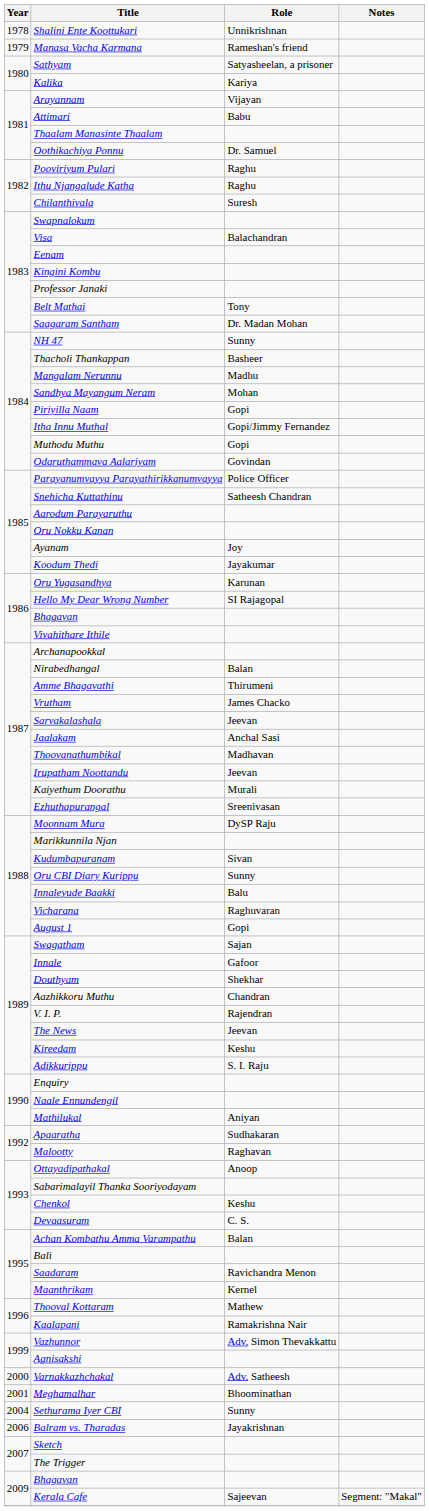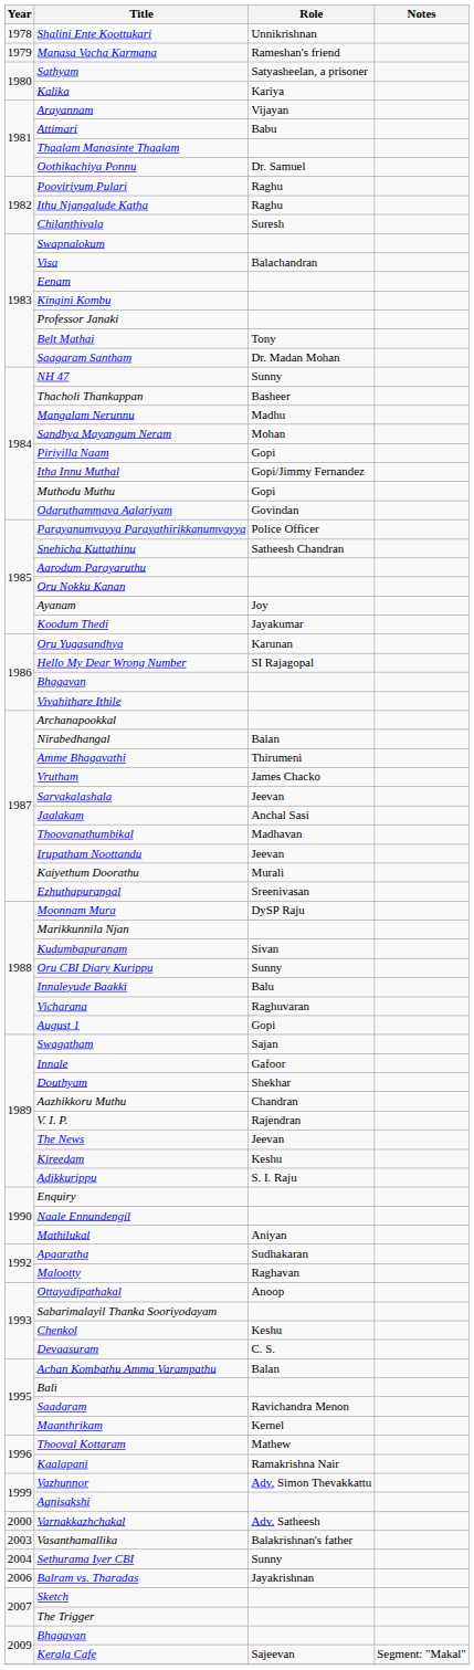 <table class="wikitable sortable">
 <tr>
 <th>Year</th>
 <th>Title</th>
 <th>Role</th>
 <th class="unsortable">Notes</th>
 </tr>
 <tr>
 <td>1978</td>
 <td><em><a href='#'>Shalini Ente Koottukari</a></em></td>
 <td>Unnikrishnan</td>
 <td></td>
 </tr>
 <tr>
 <td>1979</td>
 <td><em><a href='#'>Manasa Vacha Karmana</a></em></td>
 <td>Rameshan's friend</td>
 <td></td>
 </tr>
 <tr>
 <td rowspan=2>1980</td>
 <td><em><a href='#'>Sathyam</a></em></td>
 <td>Satyasheelan, a prisoner</td>
 <td></td>
 </tr>
 <tr>
 <td><em><a href='#'>Kalika</a></em></td>
 <td>Kariya</td>
 <td></td>
 </tr>
 <tr>
 <td rowspan=4>1981</td>
 <td><em><a href='#'>Arayannam</a></em></td>
 <td>Vijayan</td>
 <td></td>
 </tr>
 <tr>
 <td><em><a href='#'>Attimari</a></em></td>
 <td>Babu</td>
 <td></td>
 </tr>
 <tr>
 <td><em><a href='#'>Thaalam Manasinte Thaalam</a></em></td>
 <td></td>
 <td></td>
 </tr>
 <tr>
 <td><em><a href='#'>Oothikachiya Ponnu</a></em></td>
 <td>Dr. Samuel</td>
 <td></td>
 </tr>
 <tr>
 <td rowspan=3>1982</td>
 <td><em><a href='#'>Pooviriyum Pulari</a></em></td>
 <td>Raghu</td>
 <td></td>
 </tr>
 <tr>
 <td><em><a href='#'>Ithu Njangalude Katha</a></em></td>
 <td>Raghu</td>
 <td></td>
 </tr>
 <tr>
 <td><em><a href='#'>Chilanthivala</a></em></td>
 <td>Suresh</td>
 <td></td>
 </tr>
 <tr>
 <td rowspan=7>1983</td>
 <td><em><a href='#'>Swapnalokum</a></em></td>
 <td></td>
 <td></td>
 </tr>
 <tr>
 <td><em><a href='#'>Visa</a></em></td>
 <td>Balachandran</td>
 <td></td>
 </tr>
 <tr>
 <td><em><a href='#'>Eenam</a></em></td>
 <td></td>
 <td></td>
 </tr>
 <tr>
 <td><em><a href='#'>Kingini Kombu</a></em></td>
 <td></td>
 <td></td>
 </tr>
 <tr>
 <td><em>Professor Janaki</em></td>
 <td></td>
 <td></td>
 </tr>
 <tr>
 <td><em><a href='#'>Belt Mathai</a></em></td>
 <td>Tony</td>
 <td></td>
 </tr>
 <tr>
 <td><em><a href='#'>Saagaram Santham</a></em></td>
 <td>Dr. Madan Mohan</td>
 <td></td>
 </tr>
 <tr>
 <td rowspan=8>1984</td>
 <td><em><a href='#'>NH 47</a></em></td>
 <td>Sunny</td>
 <td></td>
 </tr>
 <tr>
 <td><em>Thacholi Thankappan</em></td>
 <td>Basheer</td>
 <td></td>
 </tr>
 <tr>
 <td><em><a href='#'>Mangalam Nerunnu</a></em></td>
 <td>Madhu</td>
 <td></td>
 </tr>
 <tr>
 <td><em><a href='#'>Sandhya Mayangum Neram</a></em></td>
 <td>Mohan</td>
 <td></td>
 </tr>
 <tr>
 <td><em><a href='#'>Piriyilla Naam</a></em></td>
 <td>Gopi</td>
 <td></td>
 </tr>
 <tr>
 <td><em><a href='#'>Itha Innu Muthal</a></em></td>
 <td>Gopi/Jimmy Fernandez</td>
 <td></td>
 </tr>
 <tr>
 <td><em>Muthodu Muthu</em></td>
 <td>Gopi</td>
 <td></td>
 </tr>
 <tr>
 <td><em><a href='#'>Odaruthammava Aalariyam</a></em></td>
 <td>Govindan</td>
 <td></td>
 </tr>
 <tr>
 <td rowspan=6>1985</td>
 <td><em><a href='#'>Parayanumvayya Parayathirikkanumvayya</a></em></td>
 <td>Police Officer</td>
 <td></td>
 </tr>
 <tr>
 <td><em><a href='#'>Snehicha Kuttathinu</a></em></td>
 <td>Satheesh Chandran</td>
 <td></td>
 </tr>
 <tr>
 <td><em><a href='#'>Aarodum Parayaruthu</a></em></td>
 <td></td>
 <td></td>
 </tr>
 <tr>
 <td><em><a href='#'>Oru Nokku Kanan</a></em></td>
 <td></td>
 <td></td>
 </tr>
 <tr>
 <td><em>Ayanam</em></td>
 <td>Joy</td>
 <td></td>
 </tr>
 <tr>
 <td><em><a href='#'>Koodum Thedi</a></em></td>
 <td>Jayakumar</td>
 <td></td>
 </tr>
 <tr>
 <td rowspan=4>1986</td>
 <td><em><a href='#'>Oru Yugasandhya</a></em></td>
 <td>Karunan</td>
 <td></td>
 </tr>
 <tr>
 <td><em><a href='#'>Hello My Dear Wrong Number</a></em></td>
 <td>SI Rajagopal</td>
 <td></td>
 </tr>
 <tr>
 <td><em><a href='#'>Bhagavan</a></em></td>
 <td></td>
 <td></td>
 </tr>
 <tr>
 <td><em><a href='#'>Vivahithare Ithile</a></em></td>
 <td></td>
 <td></td>
 </tr>
 <tr>
 <td rowspan=10>1987</td>
 <td><em>Archanapookkal</em></td>
 <td></td>
 <td></td>
 </tr>
 <tr>
 <td><em>Nirabedhangal</em></td>
 <td>Balan</td>
 <td></td>
 </tr>
 <tr>
 <td><em><a href='#'>Amme Bhagavathi</a></em></td>
 <td>Thirumeni</td>
 <td></td>
 </tr>
 <tr>
 <td><em><a href='#'>Vrutham</a></em></td>
 <td>James Chacko</td>
 <td></td>
 </tr>
 <tr>
 <td><em><a href='#'>Sarvakalashala</a></em></td>
 <td>Jeevan</td>
 <td></td>
 </tr>
 <tr>
 <td><em><a href='#'>Jaalakam</a></em></td>
 <td>Anchal Sasi</td>
 <td></td>
 </tr>
 <tr>
 <td><em><a href='#'>Thoovanathumbikal</a></em></td>
 <td>Madhavan</td>
 <td></td>
 </tr>
 <tr>
 <td><em><a href='#'>Irupatham Noottandu</a></em></td>
 <td>Jeevan</td>
 <td></td>
 </tr>
 <tr>
 <td><em>Kaiyethum Doorathu</em></td>
 <td>Murali</td>
 <td></td>
 </tr>
 <tr>
 <td><em><a href='#'>Ezhuthapurangal</a></em></td>
 <td>Sreenivasan</td>
 <td></td>
 </tr>
 <tr>
 <td rowspan=7>1988</td>
 <td><em><a href='#'>Moonnam Mura</a></em></td>
 <td>DySP Raju</td>
 <td></td>
 </tr>
 <tr>
 <td><em>Marikkunnila Njan</em></td>
 <td></td>
 <td></td>
 </tr>
 <tr>
 <td><em><a href='#'>Kudumbapuranam</a></em></td>
 <td>Sivan</td>
 <td></td>
 </tr>
 <tr>
 <td><em><a href='#'>Oru CBI Diary Kurippu</a></em></td>
 <td>Sunny</td>
 <td></td>
 </tr>
 <tr>
 <td><em><a href='#'>Innaleyude Baakki</a></em></td>
 <td>Balu</td>
 <td></td>
 </tr>
 <tr>
 <td><em><a href='#'>Vicharana</a></em></td>
 <td>Raghuvaran</td>
 <td></td>
 </tr>
 <tr>
 <td><em><a href='#'>August 1</a></em></td>
 <td>Gopi</td>
 <td></td>
 </tr>
 <tr>
 <td rowspan=8>1989</td>
 <td><em><a href='#'>Swagatham</a></em></td>
 <td>Sajan</td>
 <td></td>
 </tr>
 <tr>
 <td><em><a href='#'>Innale</a></em></td>
 <td>Gafoor</td>
 <td></td>
 </tr>
 <tr>
 <td><em><a href='#'>Douthyam</a></em></td>
 <td>Shekhar</td>
 <td></td>
 </tr>
 <tr>
 <td><em>Aazhikkoru Muthu</em></td>
 <td>Chandran</td>
 <td></td>
 </tr>
 <tr>
 <td><em>V. I. P.</em></td>
 <td>Rajendran</td>
 <td></td>
 </tr>
 <tr>
 <td><em><a href='#'>The News</a></em></td>
 <td>Jeevan</td>
 <td></td>
 </tr>
 <tr>
 <td><em><a href='#'>Kireedam</a></em></td>
 <td>Keshu</td>
 <td></td>
 </tr>
 <tr>
 <td><em><a href='#'>Adikkurippu</a></em></td>
 <td>S. I. Raju</td>
 <td></td>
 </tr>
 <tr>
 <td rowspan=3>1990</td>
 <td><em>Enquiry</em></td>
 <td></td>
 <td></td>
 </tr>
 <tr>
 <td><em><a href='#'>Naale Ennundengil</a></em></td>
 <td></td>
 <td></td>
 </tr>
 <tr>
 <td><em><a href='#'>Mathilukal</a></em></td>
 <td>Aniyan</td>
 <td></td>
 </tr>
 <tr>
 <td rowspan=2>1992</td>
 <td><em><a href='#'>Apaaratha</a></em></td>
 <td>Sudhakaran</td>
 <td></td>
 </tr>
 <tr>
 <td><em><a href='#'>Malootty</a></em></td>
 <td>Raghavan</td>
 <td></td>
 </tr>
 <tr>
 <td rowspan=4>1993</td>
 <td><em><a href='#'>Ottayadipathakal</a></em></td>
 <td>Anoop</td>
 <td></td>
 </tr>
 <tr>
 <td><em>Sabarimalayil Thanka Sooriyodayam</em></td>
 <td></td>
 <td></td>
 </tr>
 <tr>
 <td><em><a href='#'>Chenkol</a></em></td>
 <td>Keshu</td>
 <td></td>
 </tr>
 <tr>
 <td><em><a href='#'>Devaasuram</a></em></td>
 <td>C. S.</td>
 <td></td>
 </tr>
 <tr>
 <td rowspan=4>1995</td>
 <td><em><a href='#'>Achan Kombathu Amma Varampathu</a></em></td>
 <td>Balan</td>
 <td></td>
 </tr>
 <tr>
 <td><em>Bali</em></td>
 <td></td>
 <td></td>
 </tr>
 <tr>
 <td><em><a href='#'>Saadaram</a></em></td>
 <td>Ravichandra Menon</td>
 <td></td>
 </tr>
 <tr>
 <td><em><a href='#'>Maanthrikam</a></em></td>
 <td>Kernel</td>
 <td></td>
 </tr>
 <tr>
 <td rowspan=2>1996</td>
 <td><em><a href='#'>Thooval Kottaram</a></em></td>
 <td>Mathew</td>
 <td></td>
 </tr>
 <tr>
 <td><em><a href='#'>Kaalapani</a></em></td>
 <td>Ramakrishna Nair</td>
 <td></td>
 </tr>
 <tr>
 <td rowspan=2>1999</td>
 <td><em><a href='#'>Vazhunnor</a></em></td>
 <td><a href='#'>Adv.</a> Simon Thevakkattu</td>
 <td></td>
 </tr>
 <tr>
 <td><em><a href='#'>Agnisakshi</a></em></td>
 <td></td>
 <td></td>
 </tr>
 <tr>
 <td>2000</td>
 <td><em><a href='#'>Varnakkazhchakal</a></em></td>
 <td><a href='#'>Adv.</a> Satheesh</td>
 <td></td>
 </tr>
 <tr>
-<td>2001</td>
-<td><em><a href='#'>Meghamalhar</a></em></td>
-<td>Bhoominathan</td>
+<td>2003</td>
+<td><em>Vasanthamallika</em></td>
+<td>Balakrishnan's father</td>
 <td></td>
 </tr>
 <tr>
 <td>2004</td>
 <td><em><a href='#'>Sethurama Iyer CBI</a></em></td>
 <td>Sunny</td>
 <td></td>
 </tr>
 <tr>
 <td>2006</td>
 <td><em><a href='#'>Balram vs. Tharadas</a></em></td>
 <td>Jayakrishnan</td>
 <td></td>
 </tr>
 <tr>
 <td rowspan=2>2007</td>
 <td><em><a href='#'>Sketch</a></em></td>
 <td></td>
 <td></td>
 </tr>
 <tr>
 <td><em>The Trigger</em></td>
 <td></td>
 <td></td>
 </tr>
 <tr>
 <td rowspan=2>2009</td>
 <td><em><a href='#'>Bhagavan</a></em></td>
 <td></td>
 <td></td>
 </tr>
 <tr>
 <td><em><a href='#'>Kerala Cafe</a></em></td>
 <td>Sajeevan</td>
 <td>Segment: "Makal"</td>
 </tr>
 <tr>
 </tr>
 </table>
